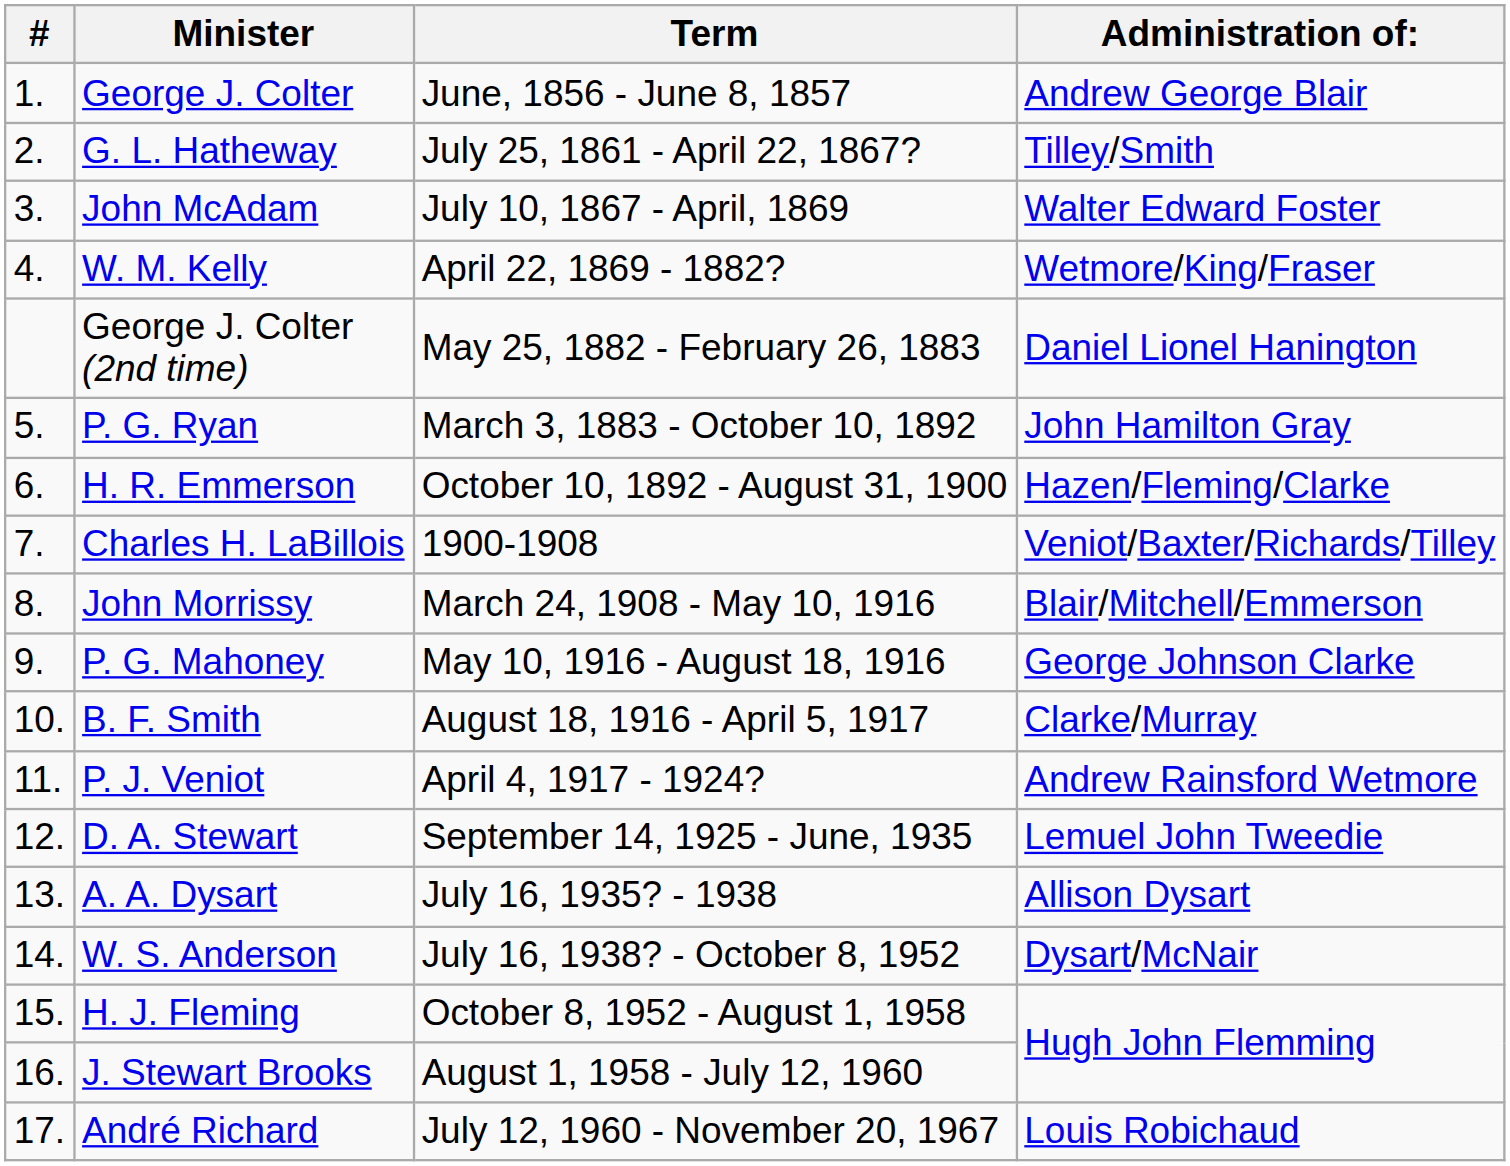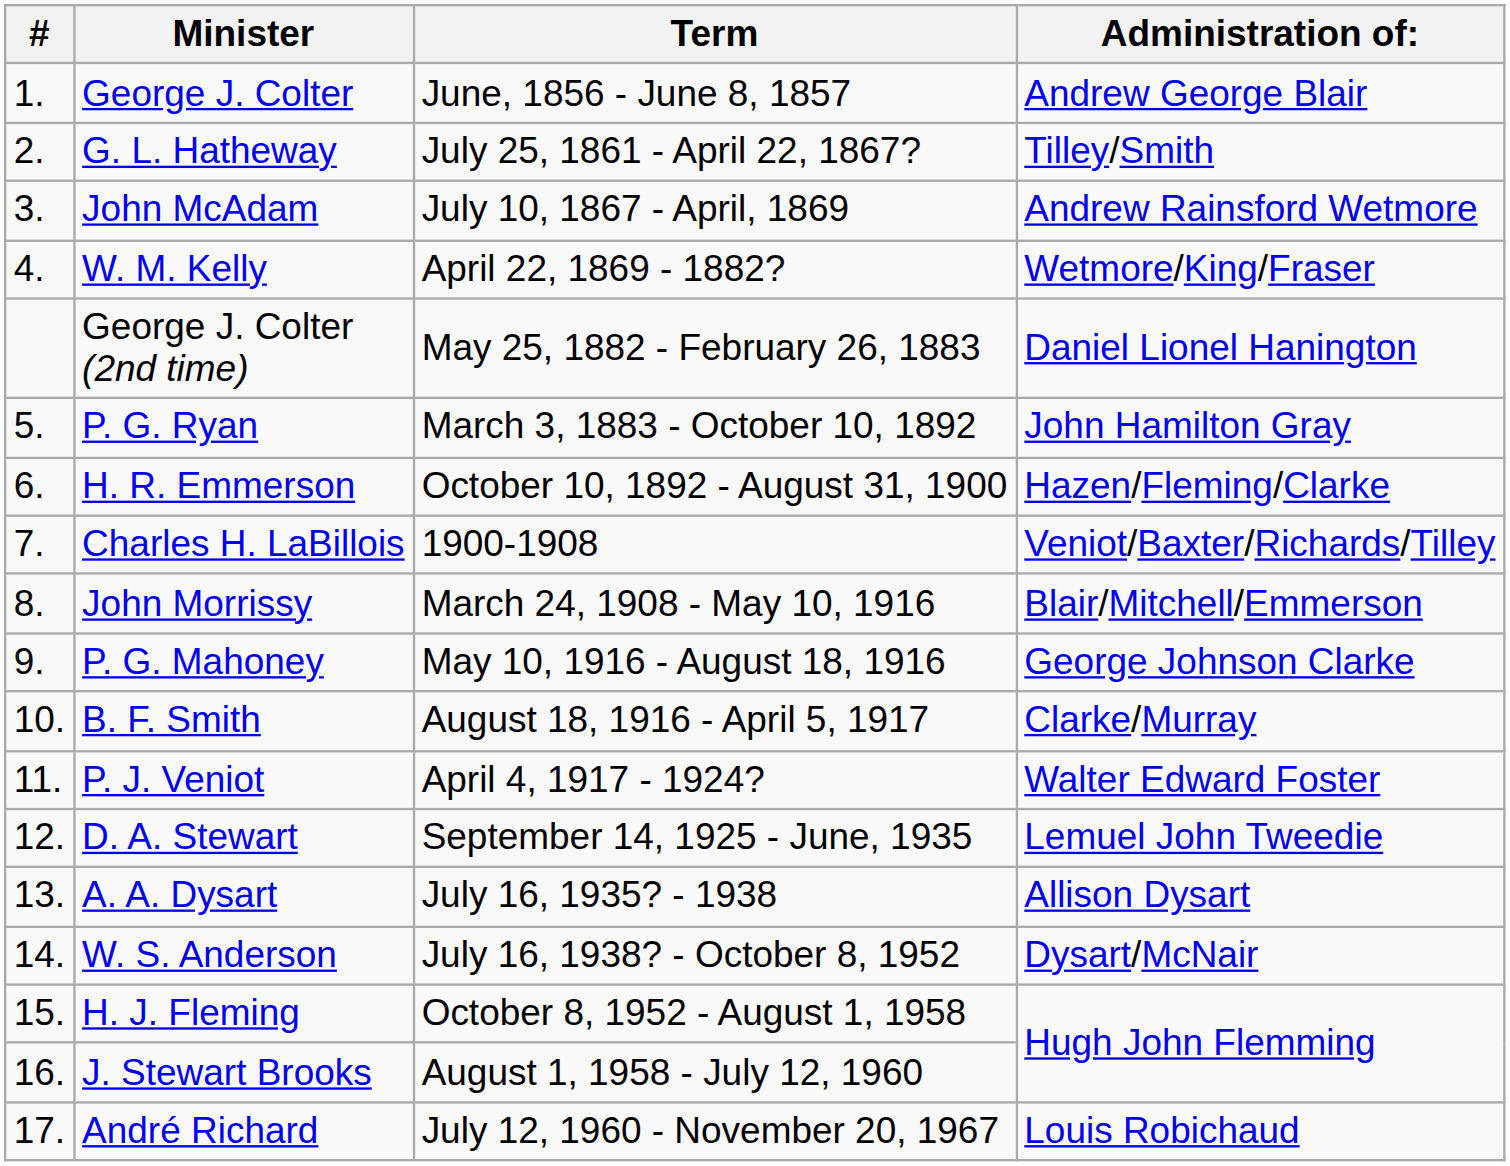 <table class="wikitable">
 <tr>
 <th>#</th>
 <th>Minister</th>
 <th>Term</th>
 <th>Administration of:</th>
 </tr>
 <tr>
 <td>1.</td>
 <td><a href='#'>George J. Colter</a></td>
 <td>June, 1856 - June 8, 1857</td>
 <td><a href='#'>Andrew George Blair</a></td>
 </tr>
 <tr>
 <td>2.</td>
 <td><a href='#'>G. L. Hatheway</a></td>
 <td>July 25, 1861 - April 22, 1867?</td>
 <td><a href='#'>Tilley</a>/<a href='#'>Smith</a></td>
 </tr>
 <tr>
 <td>3.</td>
 <td><a href='#'>John McAdam</a></td>
 <td>July 10, 1867 - April, 1869</td>
-<td><a href='#'>Walter Edward Foster</a></td>
+<td><a href='#'>Andrew Rainsford Wetmore</a></td>
 </tr>
 <tr>
 <td>4.</td>
 <td><a href='#'>W. M. Kelly</a></td>
 <td>April 22, 1869 - 1882?</td>
 <td><a href='#'>Wetmore</a>/<a href='#'>King</a>/<a href='#'>Fraser</a></td>
 </tr>
 <tr>
 <td></td>
 <td>George J. Colter <br><em>(2nd time)</em></td>
 <td>May 25, 1882 - February 26, 1883</td>
 <td><a href='#'>Daniel Lionel Hanington</a></td>
 </tr>
 <tr>
 <td>5.</td>
 <td><a href='#'>P. G. Ryan</a></td>
 <td>March 3, 1883 - October 10, 1892</td>
 <td><a href='#'>John Hamilton Gray</a></td>
 </tr>
 <tr>
 <td>6.</td>
 <td><a href='#'>H. R. Emmerson</a></td>
 <td>October 10, 1892 - August 31, 1900</td>
 <td><a href='#'>Hazen</a>/<a href='#'>Fleming</a>/<a href='#'>Clarke</a></td>
 </tr>
 <tr>
 <td>7.</td>
 <td><a href='#'>Charles H. LaBillois</a></td>
 <td>1900-1908</td>
 <td><a href='#'>Veniot</a>/<a href='#'>Baxter</a>/<a href='#'>Richards</a>/<a href='#'>Tilley</a></td>
 </tr>
 <tr>
 <td>8.</td>
 <td><a href='#'>John Morrissy</a></td>
 <td>March 24, 1908 - May 10, 1916</td>
 <td><a href='#'>Blair</a>/<a href='#'>Mitchell</a>/<a href='#'>Emmerson</a></td>
 </tr>
 <tr>
 <td>9.</td>
 <td><a href='#'>P. G. Mahoney</a></td>
 <td>May 10, 1916 - August 18, 1916</td>
 <td><a href='#'>George Johnson Clarke</a></td>
 </tr>
 <tr>
 <td>10.</td>
 <td><a href='#'>B. F. Smith</a></td>
 <td>August 18, 1916 - April 5, 1917</td>
 <td><a href='#'>Clarke</a>/<a href='#'>Murray</a></td>
 </tr>
 <tr>
 <td>11.</td>
 <td><a href='#'>P. J. Veniot</a></td>
 <td>April 4, 1917 - 1924?</td>
-<td><a href='#'>Andrew Rainsford Wetmore</a></td>
+<td><a href='#'>Walter Edward Foster</a></td>
 </tr>
 <tr>
 <td>12.</td>
 <td><a href='#'>D. A. Stewart</a></td>
 <td>September 14, 1925 - June, 1935</td>
 <td><a href='#'>Lemuel John Tweedie</a></td>
 </tr>
 <tr>
 <td>13.</td>
 <td><a href='#'>A. A. Dysart</a></td>
 <td>July 16, 1935? - 1938</td>
 <td><a href='#'>Allison Dysart</a></td>
 </tr>
 <tr>
 <td>14.</td>
 <td><a href='#'>W. S. Anderson</a></td>
 <td>July 16, 1938? - October 8, 1952</td>
 <td><a href='#'>Dysart</a>/<a href='#'>McNair</a></td>
 </tr>
 <tr>
 <td>15.</td>
 <td><a href='#'>H. J. Fleming</a></td>
 <td>October 8, 1952 - August 1, 1958</td>
 <td rowspan=2><a href='#'>Hugh John Flemming</a></td>
 </tr>
 <tr>
 <td>16.</td>
 <td><a href='#'>J. Stewart Brooks</a></td>
 <td>August 1, 1958 - July 12, 1960</td>
 </tr>
 <tr>
 <td>17.</td>
 <td><a href='#'>André Richard</a></td>
 <td>July 12, 1960 - November 20, 1967</td>
 <td><a href='#'>Louis Robichaud</a></td>
 </tr>
 </table>
